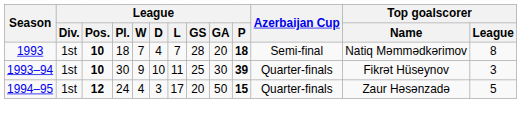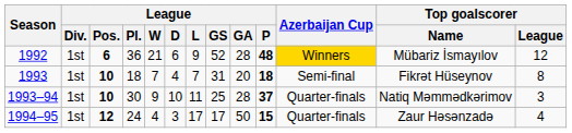 <table class="wikitable">
 <tr style="background:#efefef;">
 <th rowspan="2">Season</th>
 <th colspan="9">League</th>
 <th rowspan="2"><a href='#'>Azerbaijan Cup</a></th>
 <th colspan="2">Top goalscorer</th>
 </tr>
 <tr>
 <th>Div.</th>
 <th>Pos.</th>
 <th>Pl.</th>
 <th>W</th>
 <th>D</th>
 <th>L</th>
 <th>GS</th>
 <th>GA</th>
 <th>P</th>
 <th>Name</th>
 <th>League</th>
 </tr>
 <tr>
+<td align=center><a href='#'>1992</a></td>
+<td align=center>1st</td>
+<td align=center><strong>6</strong></td>
+<td align=center>36</td>
+<td align=center>21</td>
+<td align=center>6</td>
+<td align=center>9</td>
+<td align=center>52</td>
+<td align=center>28</td>
+<td align=center><strong>48</strong></td>
+<td align=center bgcolor=gold>Winners</td>
+<td align=center>Mübariz İsmayılov</td>
+<td align=center>12</td>
+</tr>
+<tr>
 <td align=center><a href='#'>1993</a></td>
 <td align=center>1st</td>
 <td align=center><strong>10</strong></td>
 <td align=center>18</td>
 <td align=center>7</td>
 <td align=center>4</td>
 <td align=center>7</td>
-<td align=center>28</td>
+<td align=center>31</td>
 <td align=center>20</td>
 <td align=center><strong>18</strong></td>
 <td align=center>Semi-final</td>
-<td align=center>Natiq Məmmədkərimov</td>
+<td align=center>Fikrət Hüseynov</td>
 <td align=center>8</td>
 </tr>
 <tr>
 <td align=center><a href='#'>1993–94</a></td>
 <td align=center>1st</td>
 <td align=center><strong>10</strong></td>
 <td align=center>30</td>
 <td align=center>9</td>
 <td align=center>10</td>
 <td align=center>11</td>
 <td align=center>25</td>
-<td align=center>30</td>
-<td align=center><strong>39</strong></td>
+<td align=center>28</td>
+<td align=center><strong>37</strong></td>
 <td align=center>Quarter-finals</td>
-<td align=center>Fikrət Hüseynov</td>
+<td align=center>Natiq Məmmədkərimov</td>
 <td align=center>3</td>
 </tr>
 <tr>
 <td align=center><a href='#'>1994–95</a></td>
 <td align=center>1st</td>
 <td align=center><strong>12</strong></td>
 <td align=center>24</td>
 <td align=center>4</td>
 <td align=center>3</td>
 <td align=center>17</td>
-<td align=center>20</td>
+<td align=center>17</td>
 <td align=center>50</td>
 <td align=center><strong>15</strong></td>
 <td align=center>Quarter-finals</td>
 <td align=center>Zaur Həsənzadə</td>
-<td align=center>5</td>
+<td align=center>4</td>
 </tr>
 </table>
